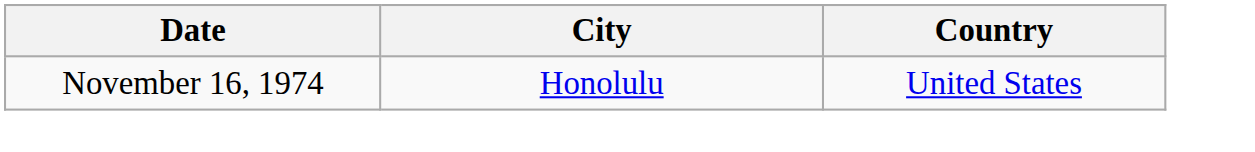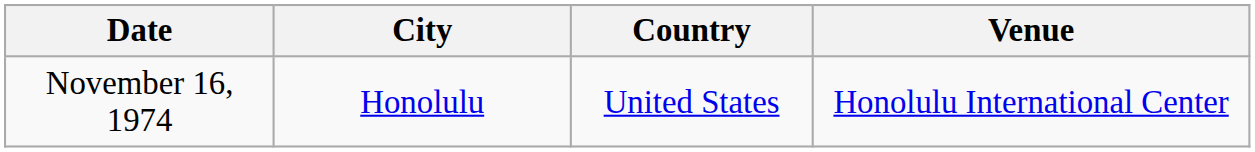 <table class="wikitable sortable plainrowheaders" style="text-align:center;">
 <tr>
 <th scope="col" style="width:11em;">Date</th>
 <th scope="col" style="width:13em;">City</th>
 <th scope="col" style="width:10em;">Country</th>
+<th scope="col" style="width:20em;">Venue</th>
 </tr>
 <tr>
 <td>November 16, 1974</td>
 <td><a href='#'>Honolulu</a></td>
 <td><a href='#'>United States</a></td>
+<td><a href='#'>Honolulu International Center</a></td>
 </tr>
 </table>
